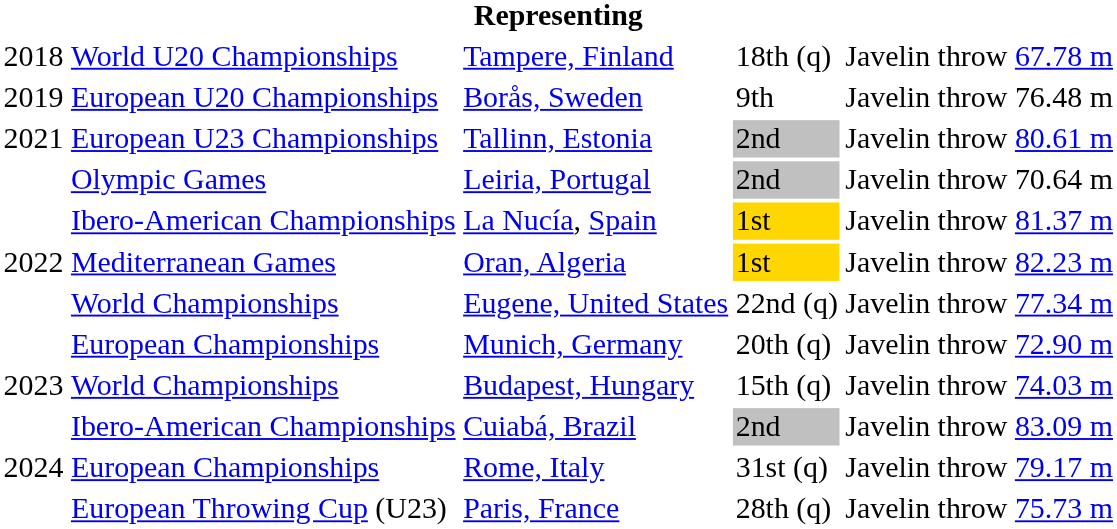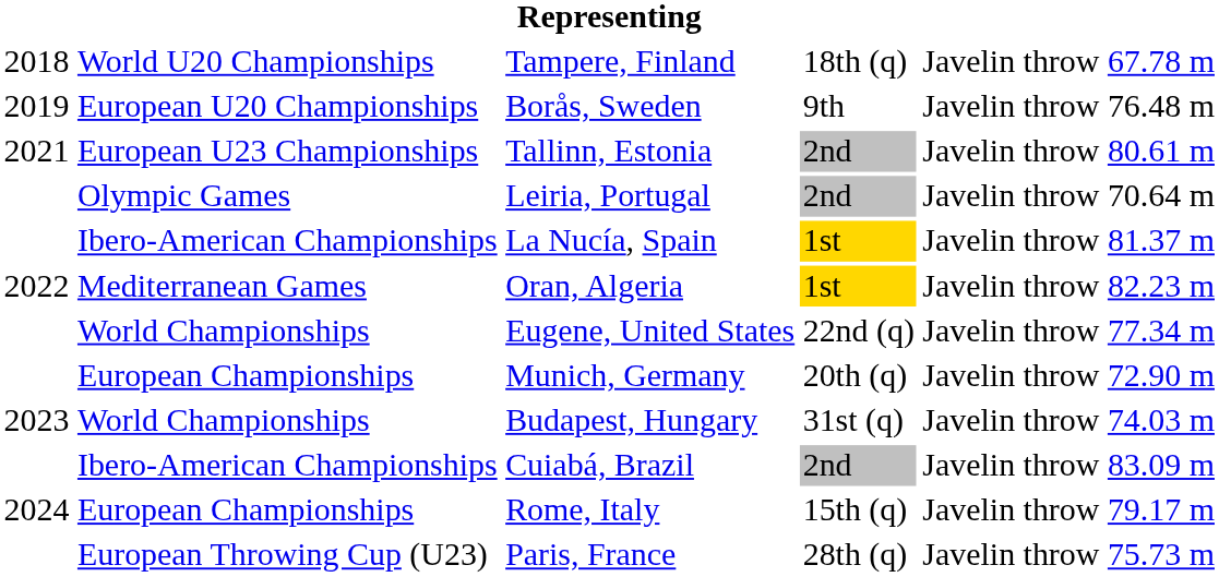 <table>
 <tr>
 <th colspan="6">Representing </th>
 </tr>
 <tr>
 <td>2018</td>
 <td><a href='#'>World U20 Championships</a></td>
 <td><a href='#'>Tampere, Finland</a></td>
 <td>18th (q)</td>
 <td>Javelin throw</td>
 <td><a href='#'>67.78 m</a></td>
 </tr>
 <tr>
 <td>2019</td>
 <td><a href='#'>European U20 Championships</a></td>
 <td><a href='#'>Borås, Sweden</a></td>
 <td>9th</td>
 <td>Javelin throw</td>
 <td>76.48 m</td>
 </tr>
 <tr>
 <td>2021</td>
 <td><a href='#'>European U23 Championships</a></td>
 <td><a href='#'>Tallinn, Estonia</a></td>
 <td bgcolor=silver>2nd</td>
 <td>Javelin throw</td>
 <td><a href='#'>80.61 m</a></td>
 </tr>
 <tr>
 <td rowspan=5>2022</td>
 <td><a href='#'>Olympic Games</a></td>
 <td><a href='#'>Leiria, Portugal</a></td>
 <td bgcolor=silver>2nd</td>
 <td>Javelin throw</td>
 <td>70.64 m</td>
 </tr>
 <tr>
 <td><a href='#'>Ibero-American Championships</a></td>
 <td><a href='#'>La Nucía</a>, <a href='#'>Spain</a></td>
 <td bgcolor=gold>1st</td>
 <td>Javelin throw</td>
 <td><a href='#'>81.37 m</a></td>
 </tr>
 <tr>
 <td><a href='#'>Mediterranean Games</a></td>
 <td><a href='#'>Oran, Algeria</a></td>
 <td bgcolor=gold>1st</td>
 <td>Javelin throw</td>
 <td><a href='#'>82.23 m</a></td>
 </tr>
 <tr>
 <td><a href='#'>World Championships</a></td>
 <td><a href='#'>Eugene, United States</a></td>
 <td>22nd (q)</td>
 <td>Javelin throw</td>
 <td><a href='#'>77.34 m</a></td>
 </tr>
 <tr>
 <td><a href='#'>European Championships</a></td>
 <td><a href='#'>Munich, Germany</a></td>
 <td>20th (q)</td>
 <td>Javelin throw</td>
 <td><a href='#'>72.90 m</a></td>
 </tr>
 <tr>
 <td>2023</td>
 <td><a href='#'>World Championships</a></td>
 <td><a href='#'>Budapest, Hungary</a></td>
-<td>15th (q)</td>
+<td>31st (q)</td>
 <td>Javelin throw</td>
 <td><a href='#'>74.03 m</a></td>
 </tr>
 <tr>
 <td rowspan=3>2024</td>
 <td><a href='#'>Ibero-American Championships</a></td>
 <td><a href='#'>Cuiabá, Brazil</a></td>
 <td bgcolor=silver>2nd</td>
 <td>Javelin throw</td>
 <td><a href='#'>83.09 m</a></td>
 </tr>
 <tr>
 <td><a href='#'>European Championships</a></td>
 <td><a href='#'>Rome, Italy</a></td>
-<td>31st (q)</td>
+<td>15th (q)</td>
 <td>Javelin throw</td>
 <td><a href='#'>79.17 m</a></td>
 </tr>
 <tr>
 <td><a href='#'>European Throwing Cup</a> (U23)</td>
 <td><a href='#'>Paris, France</a></td>
 <td>28th (q)</td>
 <td>Javelin throw</td>
 <td><a href='#'>75.73 m</a></td>
 </tr>
 </table>
